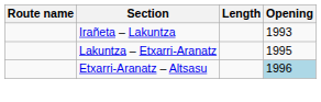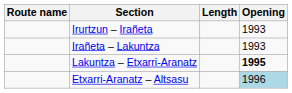 <table class="wikitable sortable">
 <tr>
 <th>Route name</th>
 <th>Section</th>
 <th>Length</th>
 <th>Opening</th>
+</tr>
+<tr>
+<td></td>
+<td><a href='#'>Irurtzun</a> – <a href='#'>Irañeta</a></td>
+<td></td>
+<td>1993</td>
 </tr>
 <tr>
 <td></td>
 <td><a href='#'>Irañeta</a> – <a href='#'>Lakuntza</a></td>
 <td></td>
 <td>1993</td>
 </tr>
 <tr>
 <td></td>
 <td><a href='#'>Lakuntza</a> – <a href='#'>Etxarri-Aranatz</a></td>
 <td></td>
-<td>1995</td>
+<td><strong>1995</strong></td>
 </tr>
 <tr>
 <td></td>
 <td><a href='#'>Etxarri-Aranatz</a> – <a href='#'>Altsasu</a></td>
 <td></td>
 <td style="background: lightblue;">1996</td>
 </tr>
 </table>
